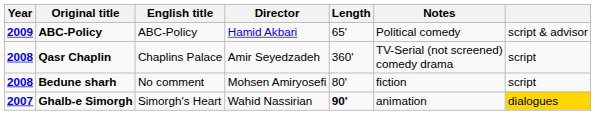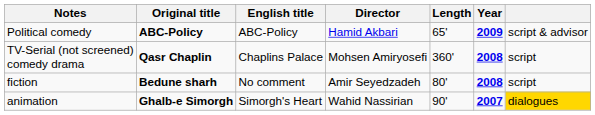 <table class="wikitable"|->
 <tr>
-<th>Year</th>
+<th>Notes</th>
 <th>Original title</th>
 <th>English title</th>
 <th>Director</th>
 <th>Length</th>
-<th>Notes</th>
+<th>Year</th>
 <th></th>
 </tr>
 <tr>
-<td><strong><a href='#'>2009</a></strong></td>
+<td>Political comedy</td>
 <td><strong>ABC-Policy           </strong></td>
 <td>ABC-Policy</td>
 <td><a href='#'>Hamid Akbari</a></td>
 <td>65'</td>
-<td>Political comedy</td>
+<td><strong><a href='#'>2009</a></strong></td>
 <td>script & advisor</td>
 </tr>
 <tr>
-<td><strong><a href='#'>2008</a></strong></td>
+<td>TV-Serial (not screened)<br> comedy drama</td>
 <td><strong>Qasr Chaplin           </strong></td>
 <td>Chaplins Palace</td>
-<td>Amir Seyedzadeh</td>
+<td>Mohsen Amiryosefi</td>
 <td>360'</td>
-<td>TV-Serial (not screened)<br> comedy drama</td>
+<td><strong><a href='#'>2008</a></strong></td>
 <td>script</td>
 </tr>
 <tr>
-<td><strong><a href='#'>2008</a></strong></td>
+<td>fiction</td>
 <td><strong>Bedune sharh           </strong></td>
 <td>No comment</td>
-<td>Mohsen Amiryosefi</td>
+<td>Amir Seyedzadeh</td>
 <td>80'</td>
-<td>fiction</td>
+<td><strong><a href='#'>2008</a></strong></td>
 <td>script</td>
 </tr>
 <tr>
-<td><strong><a href='#'>2007</a></strong></td>
+<td>animation</td>
 <td><strong>Ghalb-e Simorgh           </strong></td>
 <td>Simorgh's Heart</td>
 <td>Wahid Nassirian</td>
-<td><strong>90'</strong></td>
-<td>animation</td>
+<td>90'</td>
+<td><strong><a href='#'>2007</a></strong></td>
 <td style="background: gold;">dialogues</td>
 </tr>
 </table>
